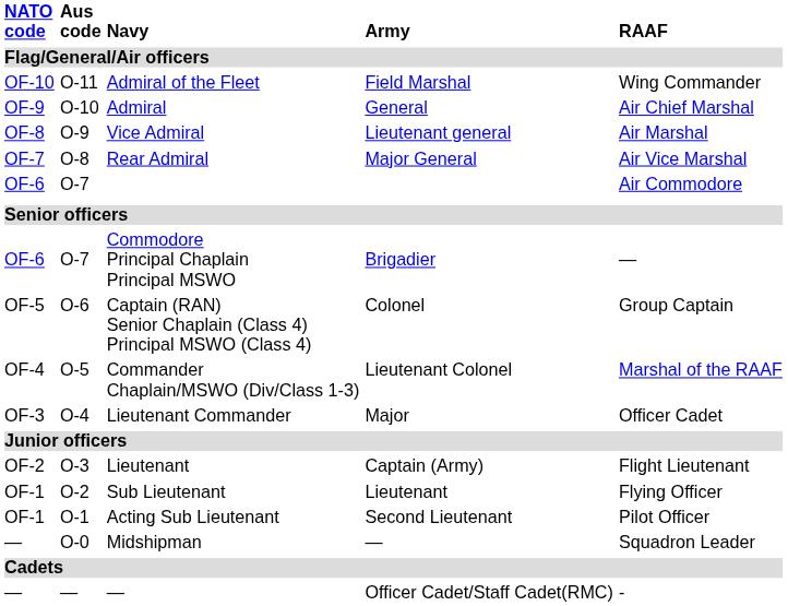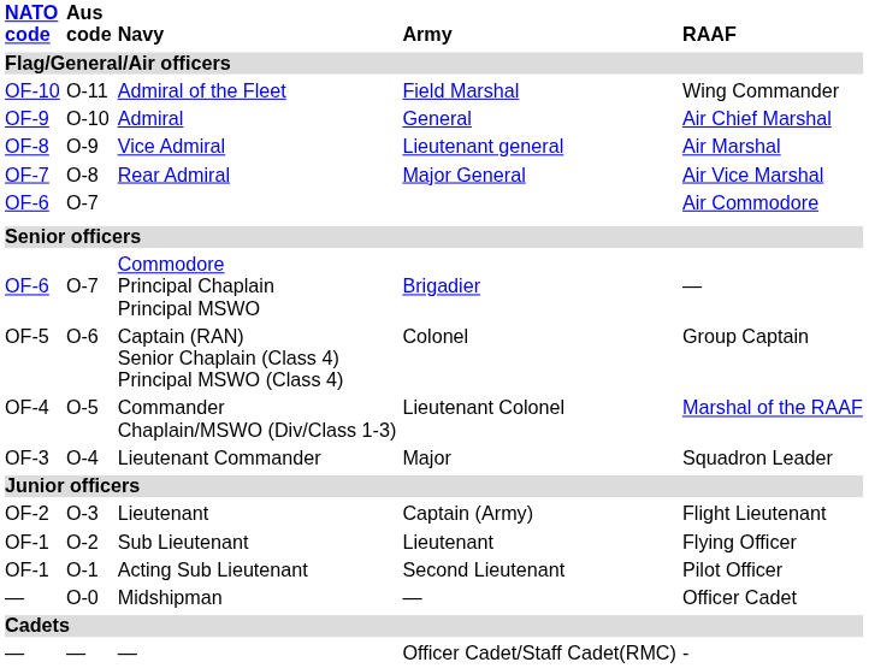 <table border=0 cellpadding=0 cellspacing=5>
 <tr valign=Bottom align=left>
 <th><a href='#'>NATO<br>code</a></th>
 <th>Aus<br>code</th>
 <th>Navy</th>
 <th>Army</th>
 <th>RAAF</th>
 </tr>
 <tr bgcolor=#dcdcdc>
 <th colspan=5 align=left>Flag/General/Air officers</th>
 </tr>
 <tr>
 <td><a href='#'>OF-10</a></td>
 <td>O-11</td>
 <td><a href='#'>Admiral of the Fleet</a></td>
 <td><a href='#'>Field Marshal</a></td>
 <td>Wing Commander</td>
 </tr>
 <tr valign=top>
 <td><a href='#'>OF-9</a></td>
 <td>O-10</td>
 <td><a href='#'>Admiral</a></td>
 <td><a href='#'>General</a></td>
 <td><a href='#'>Air Chief Marshal</a></td>
 </tr>
 <tr valign=top>
 <td><a href='#'>OF-8</a></td>
 <td>O-9</td>
 <td><a href='#'>Vice Admiral</a></td>
 <td><a href='#'>Lieutenant general</a></td>
 <td><a href='#'>Air Marshal</a></td>
 </tr>
 <tr valign=top>
 <td><a href='#'>OF-7</a></td>
 <td>O-8</td>
 <td><a href='#'>Rear Admiral</a></td>
 <td><a href='#'>Major General</a></td>
 <td><a href='#'>Air Vice Marshal</a></td>
 </tr>
 <tr valign=top>
 <td><a href='#'>OF-6</a></td>
 <td>O-7<br></td>
 <td></td>
 <td></td>
 <td><a href='#'>Air Commodore</a></td>
 </tr>
 <tr valign=top>
 </tr>
 <tr bgcolor=#dcdcdc>
 <th colspan=5 align=left>Senior officers</th>
 </tr>
 <tr>
 <td><a href='#'>OF-6</a></td>
 <td>O-7</td>
 <td><a href='#'>Commodore</a><br>Principal Chaplain<br>Principal MSWO</td>
 <td><a href='#'>Brigadier</a></td>
 <td>—</td>
 </tr>
 <tr valign=top>
 <td>OF-5</td>
 <td>O-6</td>
 <td>Captain (RAN)<br>Senior Chaplain (Class 4)<br>Principal MSWO (Class 4)</td>
 <td>Colonel</td>
 <td>Group Captain</td>
 </tr>
 <tr valign=top>
 <td>OF-4</td>
 <td>O-5</td>
 <td>Commander<br>Chaplain/MSWO (Div/Class 1-3)</td>
 <td>Lieutenant Colonel</td>
 <td><a href='#'>Marshal of the RAAF</a></td>
 </tr>
 <tr valign=top>
 <td>OF-3</td>
 <td>O-4</td>
 <td>Lieutenant Commander</td>
 <td>Major</td>
-<td>Officer Cadet</td>
+<td>Squadron Leader</td>
 </tr>
 <tr bgcolor=#dcdcdc>
 <th colspan=5 align=left>Junior officers</th>
 </tr>
 <tr valign=top>
 <td>OF-2</td>
 <td>O-3</td>
 <td>Lieutenant</td>
 <td>Captain (Army)</td>
 <td>Flight Lieutenant</td>
 </tr>
 <tr valign=top>
 <td>OF-1</td>
 <td>O-2</td>
 <td>Sub Lieutenant</td>
 <td>Lieutenant</td>
 <td>Flying Officer</td>
 </tr>
 <tr valign=top>
 <td>OF-1</td>
 <td>O-1</td>
 <td>Acting Sub Lieutenant</td>
 <td>Second Lieutenant</td>
 <td>Pilot Officer</td>
 </tr>
 <tr>
 <td>—</td>
 <td>O-0</td>
 <td>Midshipman</td>
 <td>—</td>
-<td>Squadron Leader</td>
+<td>Officer Cadet</td>
 </tr>
 <tr bgcolor=#dcdcdc>
 <th colspan=5 align=left>Cadets</th>
 </tr>
 <tr valign=top>
 <td>—</td>
 <td>—</td>
 <td>—</td>
 <td>Officer Cadet/Staff Cadet(RMC)</td>
 <td>-</td>
 </tr>
 </table>
